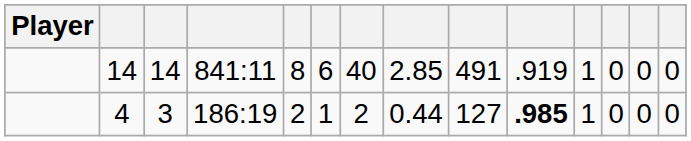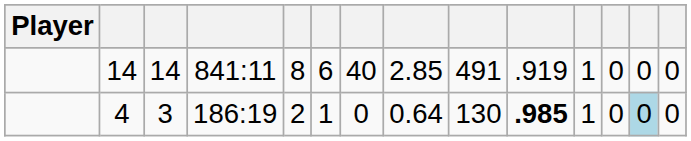 <table class="wikitable sortable" style="text-align:center;">
 <tr>
 <th>Player</th>
 <th></th>
 <th></th>
 <th></th>
 <th></th>
 <th></th>
 <th></th>
 <th></th>
 <th></th>
 <th></th>
 <th></th>
 <th></th>
 <th></th>
 <th></th>
 </tr>
 <tr>
 <td></td>
 <td>14</td>
 <td>14</td>
 <td>841:11</td>
 <td>8</td>
 <td>6</td>
 <td>40</td>
 <td>2.85</td>
 <td>491</td>
 <td>.919</td>
 <td>1</td>
 <td>0</td>
 <td>0</td>
 <td>0</td>
 </tr>
 <tr>
 <td></td>
 <td>4</td>
 <td>3</td>
 <td>186:19</td>
 <td>2</td>
 <td>1</td>
-<td>2</td>
-<td>0.44</td>
-<td>127</td>
+<td>0</td>
+<td>0.64</td>
+<td>130</td>
 <td><strong>.985</strong></td>
 <td>1</td>
 <td>0</td>
-<td>0</td>
+<td style="background: lightblue;">0</td>
 <td>0</td>
 </tr>
 </table>
